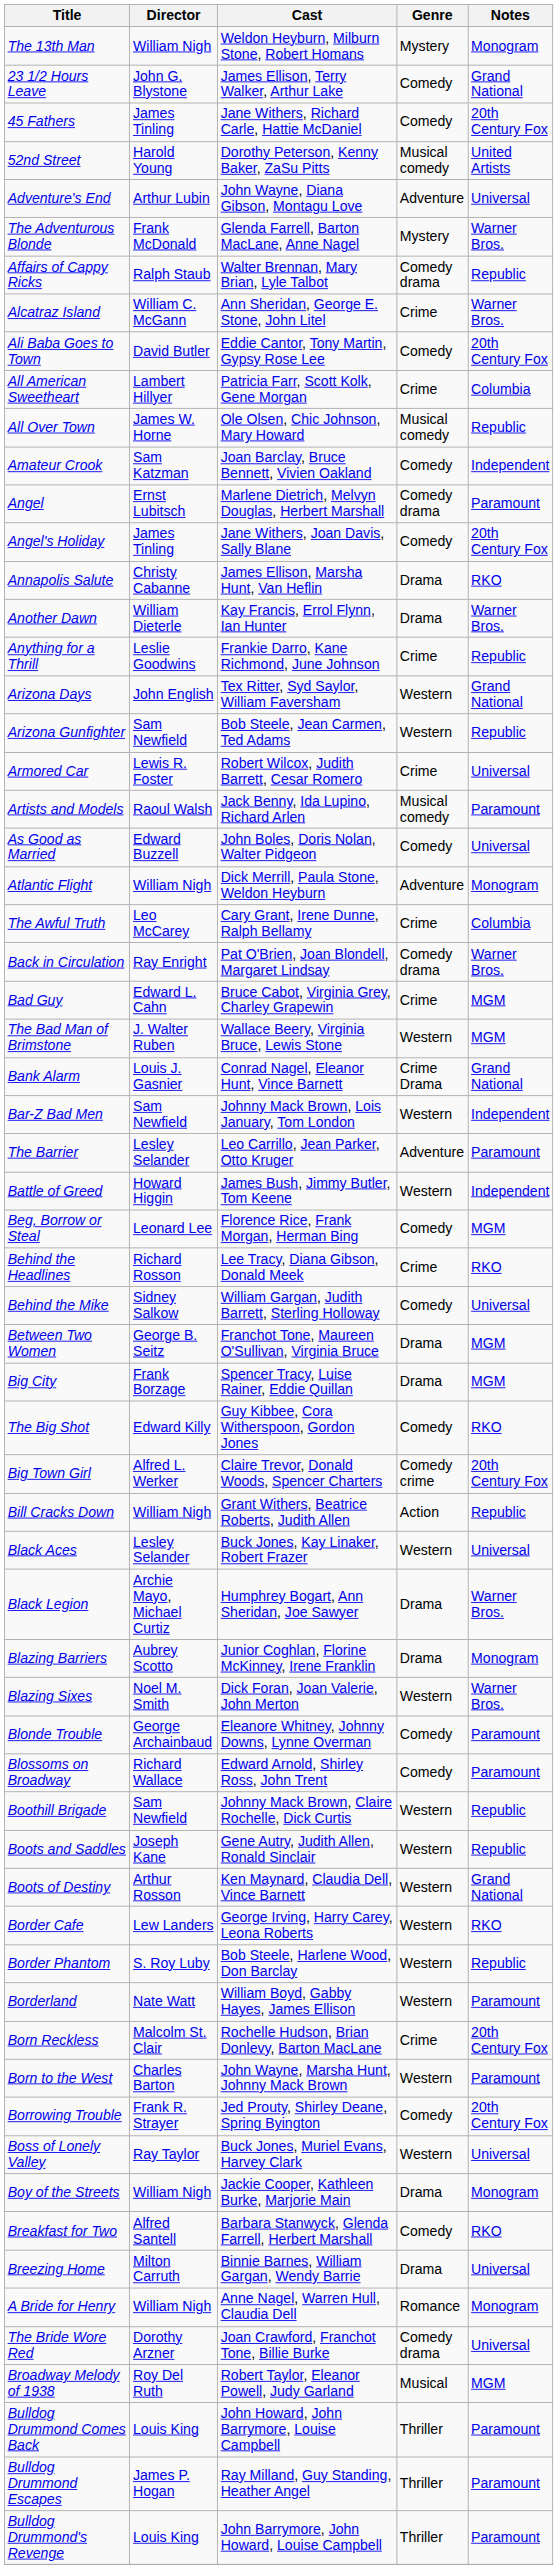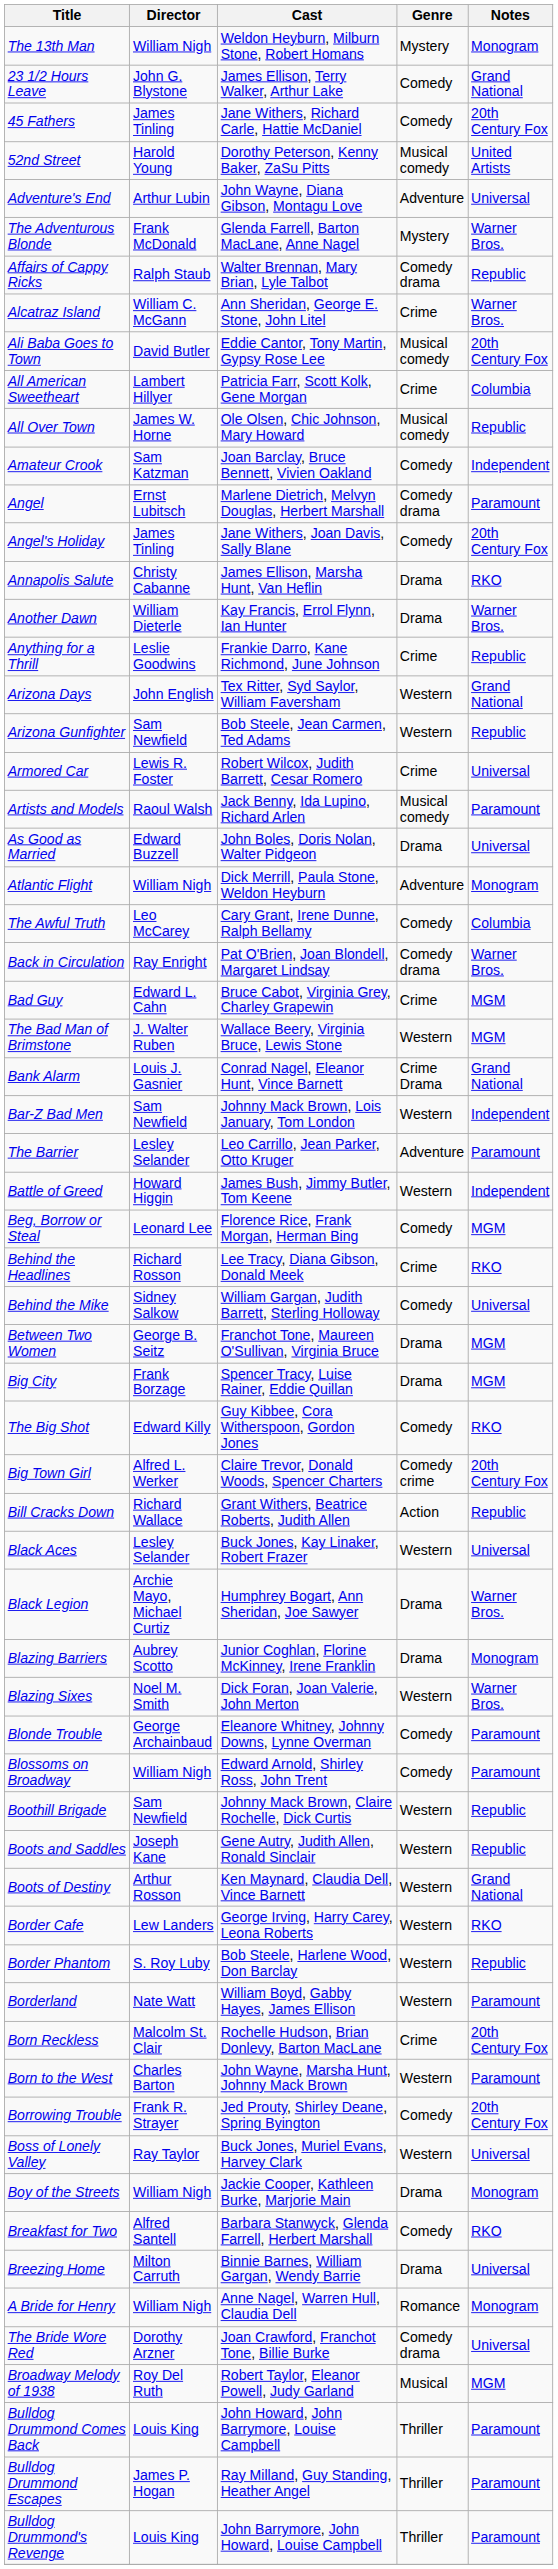 <table class="wikitable" style="width:100%;">
 <tr>
 <th style="width:23%;">Title</th>
 <th style="width:16%;">Director</th>
 <th style="width:33%;">Cast</th>
 <th style="width:13%;">Genre</th>
 <th style="width:15%;">Notes</th>
 </tr>
 <tr>
 <td><em><a href='#'>The 13th Man</a></em></td>
 <td><a href='#'>William Nigh</a></td>
 <td><a href='#'>Weldon Heyburn</a>, <a href='#'>Milburn Stone</a>, <a href='#'>Robert Homans</a></td>
 <td>Mystery</td>
 <td><a href='#'>Monogram</a></td>
 </tr>
 <tr>
 <td><em><a href='#'>23 1/2 Hours Leave</a></em></td>
 <td><a href='#'>John G. Blystone</a></td>
 <td><a href='#'>James Ellison</a>, <a href='#'>Terry Walker</a>, <a href='#'>Arthur Lake</a></td>
 <td>Comedy</td>
 <td><a href='#'>Grand National</a></td>
 </tr>
 <tr>
 <td><em><a href='#'>45 Fathers</a></em></td>
 <td><a href='#'>James Tinling</a></td>
 <td><a href='#'>Jane Withers</a>, <a href='#'>Richard Carle</a>, <a href='#'>Hattie McDaniel</a></td>
 <td>Comedy</td>
 <td><a href='#'>20th Century Fox</a></td>
 </tr>
 <tr>
 <td><em><a href='#'>52nd Street</a></em></td>
 <td><a href='#'>Harold Young</a></td>
 <td><a href='#'>Dorothy Peterson</a>, <a href='#'>Kenny Baker</a>, <a href='#'>ZaSu Pitts</a></td>
 <td>Musical comedy</td>
 <td><a href='#'>United Artists</a></td>
 </tr>
 <tr>
 <td><em><a href='#'>Adventure's End</a></em></td>
 <td><a href='#'>Arthur Lubin</a></td>
 <td><a href='#'>John Wayne</a>, <a href='#'>Diana Gibson</a>, <a href='#'>Montagu Love</a></td>
 <td>Adventure</td>
 <td><a href='#'>Universal</a></td>
 </tr>
 <tr>
 <td><em><a href='#'>The Adventurous Blonde</a></em></td>
 <td><a href='#'>Frank McDonald</a></td>
 <td><a href='#'>Glenda Farrell</a>, <a href='#'>Barton MacLane</a>, <a href='#'>Anne Nagel</a></td>
 <td>Mystery</td>
 <td><a href='#'>Warner Bros.</a></td>
 </tr>
 <tr>
 <td><em><a href='#'>Affairs of Cappy Ricks</a></em></td>
 <td><a href='#'>Ralph Staub</a></td>
 <td><a href='#'>Walter Brennan</a>, <a href='#'>Mary Brian</a>, <a href='#'>Lyle Talbot</a></td>
 <td>Comedy drama</td>
 <td><a href='#'>Republic</a></td>
 </tr>
 <tr>
 <td><em><a href='#'>Alcatraz Island</a></em></td>
 <td><a href='#'>William C. McGann</a></td>
 <td><a href='#'>Ann Sheridan</a>, <a href='#'>George E. Stone</a>, <a href='#'>John Litel</a></td>
 <td>Crime</td>
 <td><a href='#'>Warner Bros.</a></td>
 </tr>
 <tr>
 <td><em><a href='#'>Ali Baba Goes to Town</a></em></td>
 <td><a href='#'>David Butler</a></td>
 <td><a href='#'>Eddie Cantor</a>, <a href='#'>Tony Martin</a>, <a href='#'>Gypsy Rose Lee</a></td>
-<td>Comedy</td>
+<td>Musical comedy</td>
 <td><a href='#'>20th Century Fox</a></td>
 </tr>
 <tr>
 <td><em><a href='#'>All American Sweetheart</a></em></td>
 <td><a href='#'>Lambert Hillyer</a></td>
 <td><a href='#'>Patricia Farr</a>, <a href='#'>Scott Kolk</a>, <a href='#'>Gene Morgan</a></td>
 <td>Crime</td>
 <td><a href='#'>Columbia</a></td>
 </tr>
 <tr>
 <td><em><a href='#'>All Over Town</a></em></td>
 <td><a href='#'>James W. Horne</a></td>
 <td><a href='#'>Ole Olsen</a>, <a href='#'>Chic Johnson</a>, <a href='#'>Mary Howard</a></td>
 <td>Musical comedy</td>
 <td><a href='#'>Republic</a></td>
 </tr>
 <tr>
 <td><em><a href='#'>Amateur Crook</a></em></td>
 <td><a href='#'>Sam Katzman</a></td>
 <td><a href='#'>Joan Barclay</a>, <a href='#'>Bruce Bennett</a>, <a href='#'>Vivien Oakland</a></td>
 <td>Comedy</td>
 <td><a href='#'>Independent</a></td>
 </tr>
 <tr>
 <td><em><a href='#'>Angel</a></em></td>
 <td><a href='#'>Ernst Lubitsch</a></td>
 <td><a href='#'>Marlene Dietrich</a>, <a href='#'>Melvyn Douglas</a>, <a href='#'>Herbert Marshall</a></td>
 <td>Comedy drama</td>
 <td><a href='#'>Paramount</a></td>
 </tr>
 <tr>
 <td><em><a href='#'>Angel's Holiday</a></em></td>
 <td><a href='#'>James Tinling</a></td>
 <td><a href='#'>Jane Withers</a>, <a href='#'>Joan Davis</a>, <a href='#'>Sally Blane</a></td>
 <td>Comedy</td>
 <td><a href='#'>20th Century Fox</a></td>
 </tr>
 <tr>
 <td><em><a href='#'>Annapolis Salute</a></em></td>
 <td><a href='#'>Christy Cabanne</a></td>
 <td><a href='#'>James Ellison</a>, <a href='#'>Marsha Hunt</a>, <a href='#'>Van Heflin</a></td>
 <td>Drama</td>
 <td><a href='#'>RKO</a></td>
 </tr>
 <tr>
 <td><em><a href='#'>Another Dawn</a></em></td>
 <td><a href='#'>William Dieterle</a></td>
 <td><a href='#'>Kay Francis</a>, <a href='#'>Errol Flynn</a>, <a href='#'>Ian Hunter</a></td>
 <td>Drama</td>
 <td><a href='#'>Warner Bros.</a></td>
 </tr>
 <tr>
 <td><em><a href='#'>Anything for a Thrill</a></em></td>
 <td><a href='#'>Leslie Goodwins</a></td>
 <td><a href='#'>Frankie Darro</a>, <a href='#'>Kane Richmond</a>, <a href='#'>June Johnson</a></td>
 <td>Crime</td>
 <td><a href='#'>Republic</a></td>
 </tr>
 <tr>
 <td><em><a href='#'>Arizona Days</a></em></td>
 <td><a href='#'>John English</a></td>
 <td><a href='#'>Tex Ritter</a>, <a href='#'>Syd Saylor</a>, <a href='#'>William Faversham</a></td>
 <td>Western</td>
 <td><a href='#'>Grand National</a></td>
 </tr>
 <tr>
 <td><em><a href='#'>Arizona Gunfighter</a></em></td>
 <td><a href='#'>Sam Newfield</a></td>
 <td><a href='#'>Bob Steele</a>, <a href='#'>Jean Carmen</a>, <a href='#'>Ted Adams</a></td>
 <td>Western</td>
 <td><a href='#'>Republic</a></td>
 </tr>
 <tr>
 <td><em><a href='#'>Armored Car</a></em></td>
 <td><a href='#'>Lewis R. Foster</a></td>
 <td><a href='#'>Robert Wilcox</a>, <a href='#'>Judith Barrett</a>, <a href='#'>Cesar Romero</a></td>
 <td>Crime</td>
 <td><a href='#'>Universal</a></td>
 </tr>
 <tr>
 <td><em><a href='#'>Artists and Models</a></em></td>
 <td><a href='#'>Raoul Walsh</a></td>
 <td><a href='#'>Jack Benny</a>, <a href='#'>Ida Lupino</a>, <a href='#'>Richard Arlen</a></td>
 <td>Musical comedy</td>
 <td><a href='#'>Paramount</a></td>
 </tr>
 <tr>
 <td><em><a href='#'>As Good as Married</a></em></td>
 <td><a href='#'>Edward Buzzell</a></td>
 <td><a href='#'>John Boles</a>, <a href='#'>Doris Nolan</a>, <a href='#'>Walter Pidgeon</a></td>
-<td>Comedy</td>
+<td>Drama</td>
 <td><a href='#'>Universal</a></td>
 </tr>
 <tr>
 <td><em><a href='#'>Atlantic Flight</a></em></td>
 <td><a href='#'>William Nigh</a></td>
 <td><a href='#'>Dick Merrill</a>, <a href='#'>Paula Stone</a>, <a href='#'>Weldon Heyburn</a></td>
 <td>Adventure</td>
 <td><a href='#'>Monogram</a></td>
 </tr>
 <tr>
 <td><em><a href='#'>The Awful Truth</a></em></td>
 <td><a href='#'>Leo McCarey</a></td>
 <td><a href='#'>Cary Grant</a>, <a href='#'>Irene Dunne</a>, <a href='#'>Ralph Bellamy</a></td>
-<td>Crime</td>
+<td>Comedy</td>
 <td><a href='#'>Columbia</a></td>
 </tr>
 <tr>
 <td><em><a href='#'>Back in Circulation</a></em></td>
 <td><a href='#'>Ray Enright</a></td>
 <td><a href='#'>Pat O'Brien</a>, <a href='#'>Joan Blondell</a>, <a href='#'>Margaret Lindsay</a></td>
 <td>Comedy drama</td>
 <td><a href='#'>Warner Bros.</a></td>
 </tr>
 <tr>
 <td><em><a href='#'>Bad Guy</a></em></td>
 <td><a href='#'>Edward L. Cahn</a></td>
 <td><a href='#'>Bruce Cabot</a>, <a href='#'>Virginia Grey</a>, <a href='#'>Charley Grapewin</a></td>
 <td>Crime</td>
 <td><a href='#'>MGM</a></td>
 </tr>
 <tr>
 <td><em><a href='#'>The Bad Man of Brimstone</a></em></td>
 <td><a href='#'>J. Walter Ruben</a></td>
 <td><a href='#'>Wallace Beery</a>, <a href='#'>Virginia Bruce</a>, <a href='#'>Lewis Stone</a></td>
 <td>Western</td>
 <td><a href='#'>MGM</a></td>
 </tr>
 <tr>
 <td><em><a href='#'>Bank Alarm</a></em></td>
 <td><a href='#'>Louis J. Gasnier</a></td>
 <td><a href='#'>Conrad Nagel</a>, <a href='#'>Eleanor Hunt</a>, <a href='#'>Vince Barnett</a></td>
 <td>Crime Drama</td>
 <td><a href='#'>Grand National</a></td>
 </tr>
 <tr>
 <td><em><a href='#'>Bar-Z Bad Men</a></em></td>
 <td><a href='#'>Sam Newfield</a></td>
 <td><a href='#'>Johnny Mack Brown</a>, <a href='#'>Lois January</a>, <a href='#'>Tom London</a></td>
 <td>Western</td>
 <td><a href='#'>Independent</a></td>
 </tr>
 <tr>
 <td><em><a href='#'>The Barrier</a></em></td>
 <td><a href='#'>Lesley Selander</a></td>
 <td><a href='#'>Leo Carrillo</a>, <a href='#'>Jean Parker</a>, <a href='#'>Otto Kruger</a></td>
 <td>Adventure</td>
 <td><a href='#'>Paramount</a></td>
 </tr>
 <tr>
 <td><em><a href='#'>Battle of Greed</a></em></td>
 <td><a href='#'>Howard Higgin</a></td>
 <td><a href='#'>James Bush</a>, <a href='#'>Jimmy Butler</a>, <a href='#'>Tom Keene</a></td>
 <td>Western</td>
 <td><a href='#'>Independent</a></td>
 </tr>
 <tr>
 <td><em><a href='#'>Beg, Borrow or Steal</a></em></td>
 <td><a href='#'>Leonard Lee</a></td>
 <td><a href='#'>Florence Rice</a>, <a href='#'>Frank Morgan</a>, <a href='#'>Herman Bing</a></td>
 <td>Comedy</td>
 <td><a href='#'>MGM</a></td>
 </tr>
 <tr>
 <td><em><a href='#'>Behind the Headlines</a></em></td>
 <td><a href='#'>Richard Rosson</a></td>
 <td><a href='#'>Lee Tracy</a>, <a href='#'>Diana Gibson</a>, <a href='#'>Donald Meek</a></td>
 <td>Crime</td>
 <td><a href='#'>RKO</a></td>
 </tr>
 <tr>
 <td><em><a href='#'>Behind the Mike</a></em></td>
 <td><a href='#'>Sidney Salkow</a></td>
 <td><a href='#'>William Gargan</a>, <a href='#'>Judith Barrett</a>, <a href='#'>Sterling Holloway</a></td>
 <td>Comedy</td>
 <td><a href='#'>Universal</a></td>
 </tr>
 <tr>
 <td><em><a href='#'>Between Two Women</a></em></td>
 <td><a href='#'>George B. Seitz</a></td>
 <td><a href='#'>Franchot Tone</a>, <a href='#'>Maureen O'Sullivan</a>, <a href='#'>Virginia Bruce</a></td>
 <td>Drama</td>
 <td><a href='#'>MGM</a></td>
 </tr>
 <tr>
 <td><em><a href='#'>Big City</a></em></td>
 <td><a href='#'>Frank Borzage</a></td>
 <td><a href='#'>Spencer Tracy</a>, <a href='#'>Luise Rainer</a>, <a href='#'>Eddie Quillan</a></td>
 <td>Drama</td>
 <td><a href='#'>MGM</a></td>
 </tr>
 <tr>
 <td><em><a href='#'>The Big Shot</a></em></td>
 <td><a href='#'>Edward Killy</a></td>
 <td><a href='#'>Guy Kibbee</a>, <a href='#'>Cora Witherspoon</a>, <a href='#'>Gordon Jones</a></td>
 <td>Comedy</td>
 <td><a href='#'>RKO</a></td>
 </tr>
 <tr>
 <td><em><a href='#'>Big Town Girl</a></em></td>
 <td><a href='#'>Alfred L. Werker</a></td>
 <td><a href='#'>Claire Trevor</a>, <a href='#'>Donald Woods</a>, <a href='#'>Spencer Charters</a></td>
 <td>Comedy crime</td>
 <td><a href='#'>20th Century Fox</a></td>
 </tr>
 <tr>
 <td><em><a href='#'>Bill Cracks Down</a></em></td>
-<td><a href='#'>William Nigh</a></td>
+<td><a href='#'>Richard Wallace</a></td>
 <td><a href='#'>Grant Withers</a>, <a href='#'>Beatrice Roberts</a>, <a href='#'>Judith Allen</a></td>
 <td>Action</td>
 <td><a href='#'>Republic</a></td>
 </tr>
 <tr>
 <td><em><a href='#'>Black Aces</a></em></td>
 <td><a href='#'>Lesley Selander</a></td>
 <td><a href='#'>Buck Jones</a>, <a href='#'>Kay Linaker</a>, <a href='#'>Robert Frazer</a></td>
 <td>Western</td>
 <td><a href='#'>Universal</a></td>
 </tr>
 <tr>
 <td><em><a href='#'>Black Legion</a></em></td>
 <td><a href='#'>Archie Mayo</a>, <a href='#'>Michael Curtiz</a></td>
 <td><a href='#'>Humphrey Bogart</a>, <a href='#'>Ann Sheridan</a>, <a href='#'>Joe Sawyer</a></td>
 <td>Drama</td>
 <td><a href='#'>Warner Bros.</a></td>
 </tr>
 <tr>
 <td><em><a href='#'>Blazing Barriers</a></em></td>
 <td><a href='#'>Aubrey Scotto</a></td>
 <td><a href='#'>Junior Coghlan</a>, <a href='#'>Florine McKinney</a>, <a href='#'>Irene Franklin</a></td>
 <td>Drama</td>
 <td><a href='#'>Monogram</a></td>
 </tr>
 <tr>
 <td><em><a href='#'>Blazing Sixes</a></em></td>
 <td><a href='#'>Noel M. Smith</a></td>
 <td><a href='#'>Dick Foran</a>, <a href='#'>Joan Valerie</a>, <a href='#'>John Merton</a></td>
 <td>Western</td>
 <td><a href='#'>Warner Bros.</a></td>
 </tr>
 <tr>
 <td><em><a href='#'>Blonde Trouble</a></em></td>
 <td><a href='#'>George Archainbaud</a></td>
 <td><a href='#'>Eleanore Whitney</a>, <a href='#'>Johnny Downs</a>, <a href='#'>Lynne Overman</a></td>
 <td>Comedy</td>
 <td><a href='#'>Paramount</a></td>
 </tr>
 <tr>
 <td><em><a href='#'>Blossoms on Broadway</a></em></td>
-<td><a href='#'>Richard Wallace</a></td>
+<td><a href='#'>William Nigh</a></td>
 <td><a href='#'>Edward Arnold</a>, <a href='#'>Shirley Ross</a>, <a href='#'>John Trent</a></td>
 <td>Comedy</td>
 <td><a href='#'>Paramount</a></td>
 </tr>
 <tr>
 <td><em><a href='#'>Boothill Brigade</a></em></td>
 <td><a href='#'>Sam Newfield</a></td>
 <td><a href='#'>Johnny Mack Brown</a>, <a href='#'>Claire Rochelle</a>, <a href='#'>Dick Curtis</a></td>
 <td>Western</td>
 <td><a href='#'>Republic</a></td>
 </tr>
 <tr>
 <td><em><a href='#'>Boots and Saddles</a></em></td>
 <td><a href='#'>Joseph Kane</a></td>
 <td><a href='#'>Gene Autry</a>, <a href='#'>Judith Allen</a>, <a href='#'>Ronald Sinclair</a></td>
 <td>Western</td>
 <td><a href='#'>Republic</a></td>
 </tr>
 <tr>
 <td><em><a href='#'>Boots of Destiny</a></em></td>
 <td><a href='#'>Arthur Rosson</a></td>
 <td><a href='#'>Ken Maynard</a>, <a href='#'>Claudia Dell</a>, <a href='#'>Vince Barnett</a></td>
 <td>Western</td>
 <td><a href='#'>Grand National</a></td>
 </tr>
 <tr>
 <td><em><a href='#'>Border Cafe</a></em></td>
 <td><a href='#'>Lew Landers</a></td>
 <td><a href='#'>George Irving</a>, <a href='#'>Harry Carey</a>, <a href='#'>Leona Roberts</a></td>
 <td>Western</td>
 <td><a href='#'>RKO</a></td>
 </tr>
 <tr>
 <td><em><a href='#'>Border Phantom</a></em></td>
 <td><a href='#'>S. Roy Luby</a></td>
 <td><a href='#'>Bob Steele</a>, <a href='#'>Harlene Wood</a>, <a href='#'>Don Barclay</a></td>
 <td>Western</td>
 <td><a href='#'>Republic</a></td>
 </tr>
 <tr>
 <td><em><a href='#'>Borderland</a></em></td>
 <td><a href='#'>Nate Watt</a></td>
 <td><a href='#'>William Boyd</a>, <a href='#'>Gabby Hayes</a>, <a href='#'>James Ellison</a></td>
 <td>Western</td>
 <td><a href='#'>Paramount</a></td>
 </tr>
 <tr>
 <td><em><a href='#'>Born Reckless</a></em></td>
 <td><a href='#'>Malcolm St. Clair</a></td>
 <td><a href='#'>Rochelle Hudson</a>, <a href='#'>Brian Donlevy</a>, <a href='#'>Barton MacLane</a></td>
 <td>Crime</td>
 <td><a href='#'>20th Century Fox</a></td>
 </tr>
 <tr>
 <td><em><a href='#'>Born to the West</a></em></td>
 <td><a href='#'>Charles Barton</a></td>
 <td><a href='#'>John Wayne</a>, <a href='#'>Marsha Hunt</a>, <a href='#'>Johnny Mack Brown</a></td>
 <td>Western</td>
 <td><a href='#'>Paramount</a></td>
 </tr>
 <tr>
 <td><em><a href='#'>Borrowing Trouble</a></em></td>
 <td><a href='#'>Frank R. Strayer</a></td>
 <td><a href='#'>Jed Prouty</a>, <a href='#'>Shirley Deane</a>, <a href='#'>Spring Byington</a></td>
 <td>Comedy</td>
 <td><a href='#'>20th Century Fox</a></td>
 </tr>
 <tr>
 <td><em><a href='#'>Boss of Lonely Valley</a></em></td>
 <td><a href='#'>Ray Taylor</a></td>
 <td><a href='#'>Buck Jones</a>, <a href='#'>Muriel Evans</a>, <a href='#'>Harvey Clark</a></td>
 <td>Western</td>
 <td><a href='#'>Universal</a></td>
 </tr>
 <tr>
 <td><em><a href='#'>Boy of the Streets</a></em></td>
 <td><a href='#'>William Nigh</a></td>
 <td><a href='#'>Jackie Cooper</a>, <a href='#'>Kathleen Burke</a>, <a href='#'>Marjorie Main</a></td>
 <td>Drama</td>
 <td><a href='#'>Monogram</a></td>
 </tr>
 <tr>
 <td><em><a href='#'>Breakfast for Two</a></em></td>
 <td><a href='#'>Alfred Santell</a></td>
 <td><a href='#'>Barbara Stanwyck</a>, <a href='#'>Glenda Farrell</a>, <a href='#'>Herbert Marshall</a></td>
 <td>Comedy</td>
 <td><a href='#'>RKO</a></td>
 </tr>
 <tr>
 <td><em><a href='#'>Breezing Home</a></em></td>
 <td><a href='#'>Milton Carruth</a></td>
 <td><a href='#'>Binnie Barnes</a>, <a href='#'>William Gargan</a>, <a href='#'>Wendy Barrie</a></td>
 <td>Drama</td>
 <td><a href='#'>Universal</a></td>
 </tr>
 <tr>
 <td><em><a href='#'>A Bride for Henry</a></em></td>
 <td><a href='#'>William Nigh</a></td>
 <td><a href='#'>Anne Nagel</a>, <a href='#'>Warren Hull</a>, <a href='#'>Claudia Dell</a></td>
 <td>Romance</td>
 <td><a href='#'>Monogram</a></td>
 </tr>
 <tr>
 <td><em><a href='#'>The Bride Wore Red</a></em></td>
 <td><a href='#'>Dorothy Arzner</a></td>
 <td><a href='#'>Joan Crawford</a>, <a href='#'>Franchot Tone</a>, <a href='#'>Billie Burke</a></td>
 <td>Comedy drama</td>
 <td><a href='#'>Universal</a></td>
 </tr>
 <tr>
 <td><em><a href='#'>Broadway Melody of 1938</a></em></td>
 <td><a href='#'>Roy Del Ruth</a></td>
 <td><a href='#'>Robert Taylor</a>, <a href='#'>Eleanor Powell</a>, <a href='#'>Judy Garland</a></td>
 <td>Musical</td>
 <td><a href='#'>MGM</a></td>
 </tr>
 <tr>
 <td><em><a href='#'>Bulldog Drummond Comes Back</a></em></td>
 <td><a href='#'>Louis King</a></td>
 <td><a href='#'>John Howard</a>, <a href='#'>John Barrymore</a>, <a href='#'>Louise Campbell</a></td>
 <td>Thriller</td>
 <td><a href='#'>Paramount</a></td>
 </tr>
 <tr>
 <td><em><a href='#'>Bulldog Drummond Escapes</a></em></td>
 <td><a href='#'>James P. Hogan</a></td>
 <td><a href='#'>Ray Milland</a>, <a href='#'>Guy Standing</a>, <a href='#'>Heather Angel</a></td>
 <td>Thriller</td>
 <td><a href='#'>Paramount</a></td>
 </tr>
 <tr>
 <td><em><a href='#'>Bulldog Drummond's Revenge</a></em></td>
 <td><a href='#'>Louis King</a></td>
 <td><a href='#'>John Barrymore</a>, <a href='#'>John Howard</a>, <a href='#'>Louise Campbell</a></td>
 <td>Thriller</td>
 <td><a href='#'>Paramount</a></td>
 </tr>
 <tr>
 </tr>
 </table>
